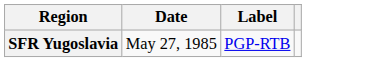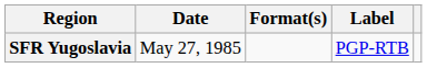 <table class="wikitable plainrowheaders">
 <tr>
 <th scope="col">Region</th>
 <th scope="col">Date</th>
+<th scope="col">Format(s)</th>
 <th scope="col">Label</th>
 <th scope="col"></th>
 </tr>
 <tr>
 <th scope="row">SFR Yugoslavia</th>
 <td>May 27, 1985</td>
+<td></td>
 <td><a href='#'>PGP-RTB</a></td>
 <td style="text-align:center;"></td>
 </tr>
 </table>
